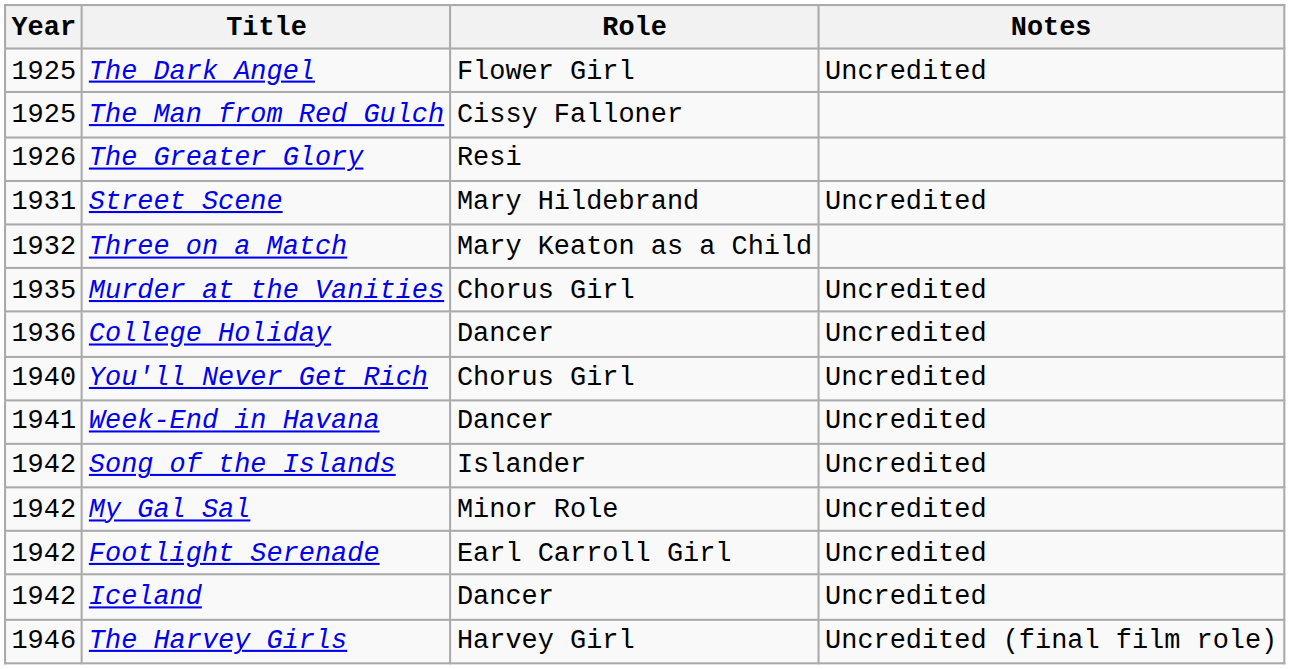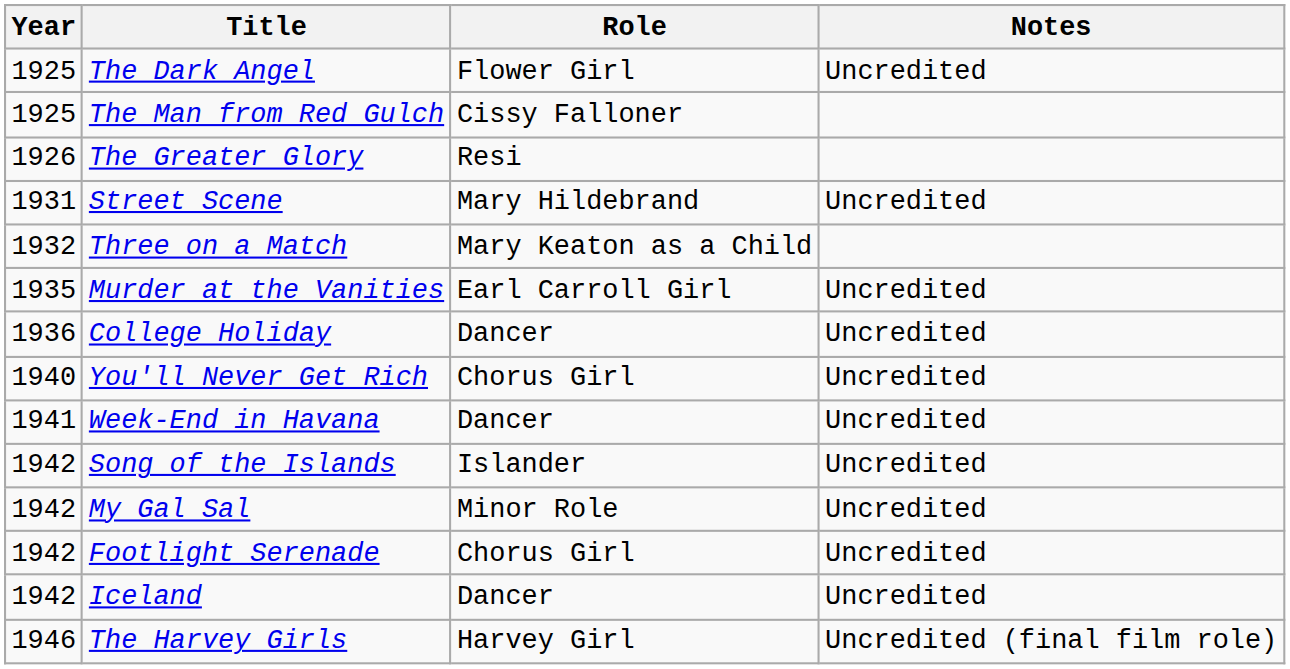 <table class="wikitable">
 <tr>
 <th>Year</th>
 <th>Title</th>
 <th>Role</th>
 <th>Notes</th>
 </tr>
 <tr>
 <td>1925</td>
 <td><em><a href='#'>The Dark Angel</a></em></td>
 <td>Flower Girl</td>
 <td>Uncredited</td>
 </tr>
 <tr>
 <td>1925</td>
 <td><em><a href='#'>The Man from Red Gulch</a></em></td>
 <td>Cissy Falloner</td>
 <td></td>
 </tr>
 <tr>
 <td>1926</td>
 <td><em><a href='#'>The Greater Glory</a></em></td>
 <td>Resi</td>
 <td></td>
 </tr>
 <tr>
 <td>1931</td>
 <td><em><a href='#'>Street Scene</a></em></td>
 <td>Mary Hildebrand</td>
 <td>Uncredited</td>
 </tr>
 <tr>
 <td>1932</td>
 <td><em><a href='#'>Three on a Match</a></em></td>
 <td>Mary Keaton as a Child</td>
 <td></td>
 </tr>
 <tr>
 <td>1935</td>
 <td><em><a href='#'>Murder at the Vanities</a></em></td>
-<td>Chorus Girl</td>
+<td>Earl Carroll Girl</td>
 <td>Uncredited</td>
 </tr>
 <tr>
 <td>1936</td>
 <td><em><a href='#'>College Holiday</a></em></td>
 <td>Dancer</td>
 <td>Uncredited</td>
 </tr>
 <tr>
 <td>1940</td>
 <td><em><a href='#'>You'll Never Get Rich</a></em></td>
 <td>Chorus Girl</td>
 <td>Uncredited</td>
 </tr>
 <tr>
 <td>1941</td>
 <td><em><a href='#'>Week-End in Havana</a></em></td>
 <td>Dancer</td>
 <td>Uncredited</td>
 </tr>
 <tr>
 <td>1942</td>
 <td><em><a href='#'>Song of the Islands</a></em></td>
 <td>Islander</td>
 <td>Uncredited</td>
 </tr>
 <tr>
 <td>1942</td>
 <td><em><a href='#'>My Gal Sal</a></em></td>
 <td>Minor Role</td>
 <td>Uncredited</td>
 </tr>
 <tr>
 <td>1942</td>
 <td><em><a href='#'>Footlight Serenade</a></em></td>
-<td>Earl Carroll Girl</td>
+<td>Chorus Girl</td>
 <td>Uncredited</td>
 </tr>
 <tr>
 <td>1942</td>
 <td><em><a href='#'>Iceland</a></em></td>
 <td>Dancer</td>
 <td>Uncredited</td>
 </tr>
 <tr>
 <td>1946</td>
 <td><em><a href='#'>The Harvey Girls</a></em></td>
 <td>Harvey Girl</td>
 <td>Uncredited (final film role)</td>
 </tr>
 </table>
